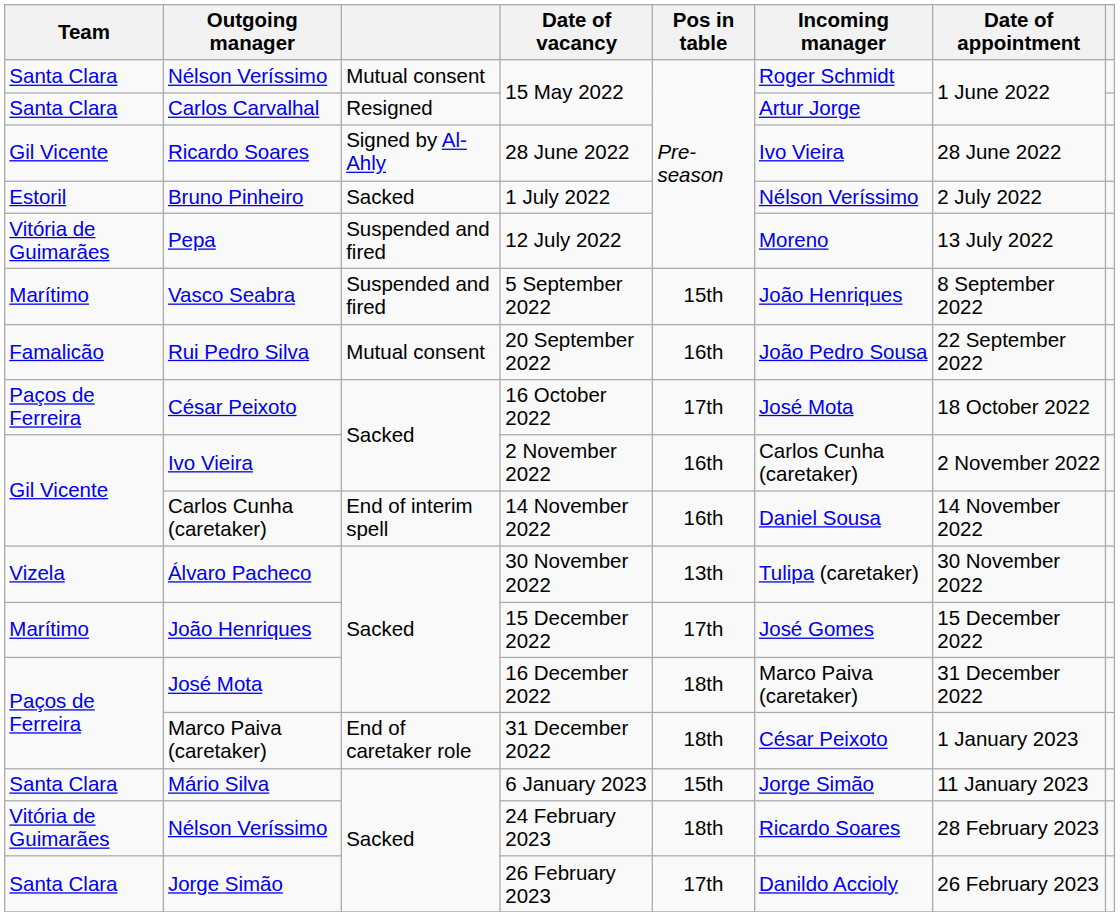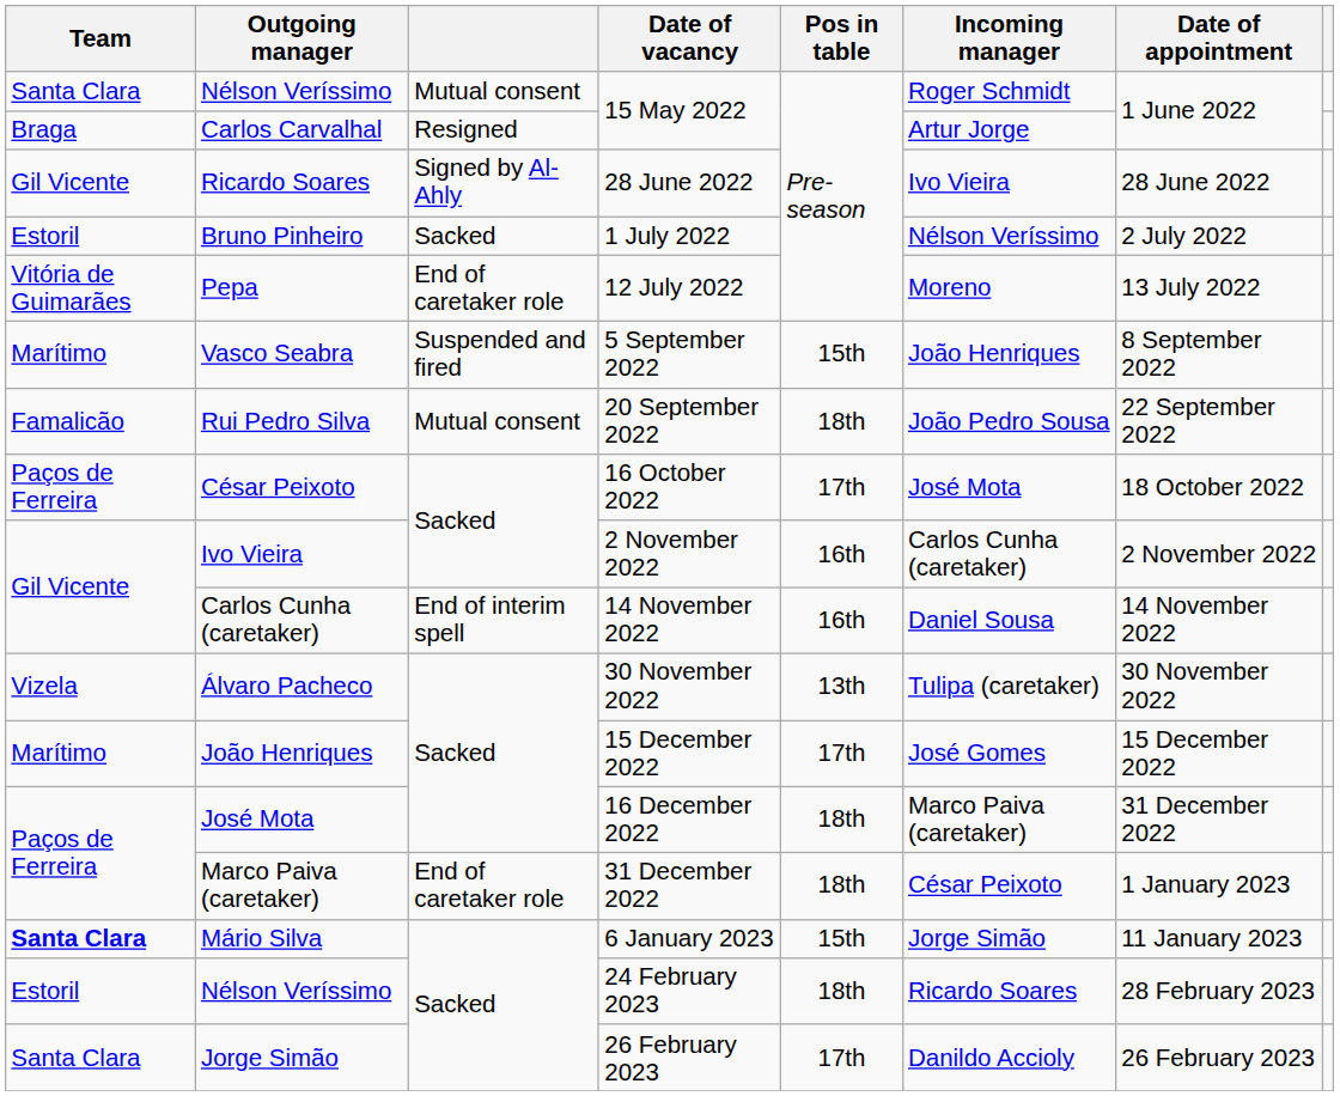 <table class="wikitable sortable" style="text-align:left">
 <tr>
 <th>Team</th>
 <th>Outgoing manager</th>
 <th></th>
 <th>Date of vacancy</th>
 <th>Pos in table</th>
 <th>Incoming manager</th>
 <th>Date of appointment</th>
 <th></th>
 </tr>
 <tr>
 <td><a href='#'>Santa Clara</a></td>
 <td> <a href='#'>Nélson Veríssimo</a></td>
 <td>Mutual consent</td>
 <td rowspan="2">15 May 2022</td>
 <td rowspan="5"><em>Pre-season</em></td>
 <td> <a href='#'>Roger Schmidt</a></td>
 <td rowspan="2">1 June 2022</td>
 <td></td>
 </tr>
 <tr>
-<td><a href='#'>Santa Clara</a></td>
+<td><a href='#'>Braga</a></td>
 <td> <a href='#'>Carlos Carvalhal</a></td>
 <td>Resigned</td>
 <td> <a href='#'>Artur Jorge</a></td>
 <td></td>
 </tr>
 <tr>
 <td><a href='#'>Gil Vicente</a></td>
 <td> <a href='#'>Ricardo Soares</a></td>
 <td>Signed by <a href='#'>Al-Ahly</a></td>
 <td>28 June 2022</td>
 <td> <a href='#'>Ivo Vieira</a></td>
 <td>28 June 2022</td>
 <td></td>
 </tr>
 <tr>
 <td><a href='#'>Estoril</a></td>
 <td> <a href='#'>Bruno Pinheiro</a></td>
 <td>Sacked</td>
 <td>1 July 2022</td>
 <td> <a href='#'>Nélson Veríssimo</a></td>
 <td>2 July 2022</td>
 <td></td>
 </tr>
 <tr>
 <td><a href='#'>Vitória de Guimarães</a></td>
 <td> <a href='#'>Pepa</a></td>
-<td>Suspended and fired</td>
+<td>End of caretaker role</td>
 <td>12 July 2022</td>
 <td> <a href='#'>Moreno</a></td>
 <td>13 July 2022</td>
 <td></td>
 </tr>
 <tr>
 <td><a href='#'>Marítimo</a></td>
 <td> <a href='#'>Vasco Seabra</a></td>
 <td>Suspended and fired</td>
 <td>5 September 2022</td>
 <td align=center>15th</td>
 <td> <a href='#'>João Henriques</a></td>
 <td>8 September 2022</td>
 <td></td>
 </tr>
 <tr>
 <td><a href='#'>Famalicão</a></td>
 <td> <a href='#'>Rui Pedro Silva</a></td>
 <td>Mutual consent</td>
 <td>20 September 2022</td>
-<td align=center>16th</td>
+<td align=center>18th</td>
 <td> <a href='#'>João Pedro Sousa</a></td>
 <td>22 September 2022</td>
 <td></td>
 </tr>
 <tr>
 <td><a href='#'>Paços de Ferreira</a></td>
 <td> <a href='#'>César Peixoto</a></td>
 <td rowspan=2>Sacked</td>
 <td>16 October 2022</td>
 <td align=center>17th</td>
 <td> <a href='#'>José Mota</a></td>
 <td>18 October 2022</td>
 <td></td>
 </tr>
 <tr>
 <td rowspan="2"><a href='#'>Gil Vicente</a></td>
 <td> <a href='#'>Ivo Vieira</a></td>
 <td>2 November 2022</td>
 <td align=center>16th</td>
 <td> Carlos Cunha (caretaker)</td>
 <td>2 November 2022</td>
 <td></td>
 </tr>
 <tr>
 <td> Carlos Cunha (caretaker)</td>
 <td>End of interim spell</td>
 <td>14 November 2022</td>
 <td align=center>16th</td>
 <td> <a href='#'>Daniel Sousa</a></td>
 <td>14 November 2022</td>
 <td></td>
 </tr>
 <tr>
 <td><a href='#'>Vizela</a></td>
 <td> <a href='#'>Álvaro Pacheco</a></td>
 <td rowspan=3>Sacked</td>
 <td>30 November 2022</td>
 <td align=center>13th</td>
 <td> <a href='#'>Tulipa</a> (caretaker)</td>
 <td>30 November 2022</td>
 <td></td>
 </tr>
 <tr>
 <td><a href='#'>Marítimo</a></td>
 <td> <a href='#'>João Henriques</a></td>
 <td>15 December 2022</td>
 <td align=center>17th</td>
 <td> <a href='#'>José Gomes</a></td>
 <td>15 December 2022</td>
 <td></td>
 </tr>
 <tr>
 <td rowspan=2><a href='#'>Paços de Ferreira</a></td>
 <td> <a href='#'>José Mota</a></td>
 <td>16 December 2022</td>
 <td align=center>18th</td>
 <td> Marco Paiva (caretaker)</td>
 <td>31 December 2022</td>
 <td></td>
 </tr>
 <tr>
 <td> Marco Paiva (caretaker)</td>
 <td>End of caretaker role</td>
 <td>31 December 2022</td>
 <td align=center>18th</td>
 <td> <a href='#'>César Peixoto</a></td>
 <td>1 January 2023</td>
 <td></td>
 </tr>
 <tr>
-<td><a href='#'>Santa Clara</a></td>
+<td><strong><a href='#'>Santa Clara</a></strong></td>
 <td> <a href='#'>Mário Silva</a></td>
 <td rowspan=3>Sacked</td>
 <td>6 January 2023</td>
 <td align=center>15th</td>
 <td> <a href='#'>Jorge Simão</a></td>
 <td>11 January 2023</td>
 <td></td>
 </tr>
 <tr>
-<td><a href='#'>Vitória de Guimarães</a></td>
+<td><a href='#'>Estoril</a></td>
 <td> <a href='#'>Nélson Veríssimo</a></td>
 <td>24 February 2023</td>
 <td align=center>18th</td>
 <td>  <a href='#'>Ricardo Soares</a></td>
 <td>28 February 2023</td>
 <td></td>
 </tr>
 <tr>
 <td><a href='#'>Santa Clara</a></td>
 <td>  <a href='#'>Jorge Simão</a></td>
 <td>26 February 2023</td>
 <td align=center>17th</td>
 <td> <a href='#'>Danildo Accioly</a></td>
 <td>26 February 2023</td>
 <td></td>
 </tr>
 <tr>
 </tr>
 </table>
